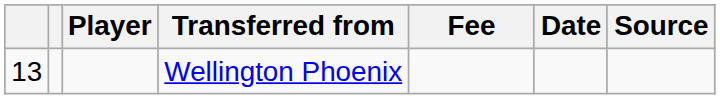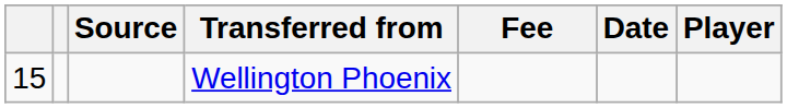 <table class="wikitable plainrowheaders sortable">
 <tr>
 <th></th>
 <th></th>
-<th scope=col>Player</th>
+<th scope=col>Source</th>
 <th>Transferred from</th>
 <th !scope=col; style="width: 65px;">Fee</th>
 <th scope=col>Date</th>
-<th scope=col>Source</th>
+<th scope=col>Player</th>
 </tr>
 <tr>
-<td align=center>13</td>
+<td align=center>15</td>
 <td align=center></td>
 <td></td>
 <td> <a href='#'>Wellington Phoenix</a></td>
 <td></td>
 <td></td>
 <td></td>
 </tr>
 </table>
